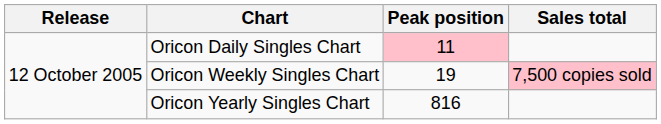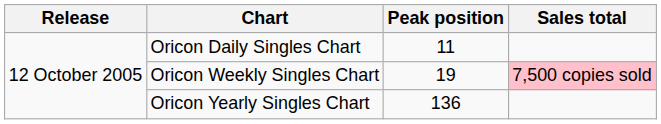 <table class="wikitable">
 <tr>
 <th>Release</th>
 <th>Chart</th>
 <th>Peak position</th>
 <th>Sales total</th>
 </tr>
 <tr>
 <td rowspan="3">12 October 2005</td>
 <td>Oricon Daily Singles Chart</td>
-<td align="center" style="background: pink;">11</td>
+<td align="center">11</td>
 <td></td>
 </tr>
 <tr>
 <td>Oricon Weekly Singles Chart</td>
 <td align="center">19</td>
 <td style="background: pink;">7,500 copies sold</td>
 </tr>
 <tr>
 <td>Oricon Yearly Singles Chart</td>
-<td align="center">816</td>
+<td align="center">136</td>
 <td></td>
 </tr>
 </table>
